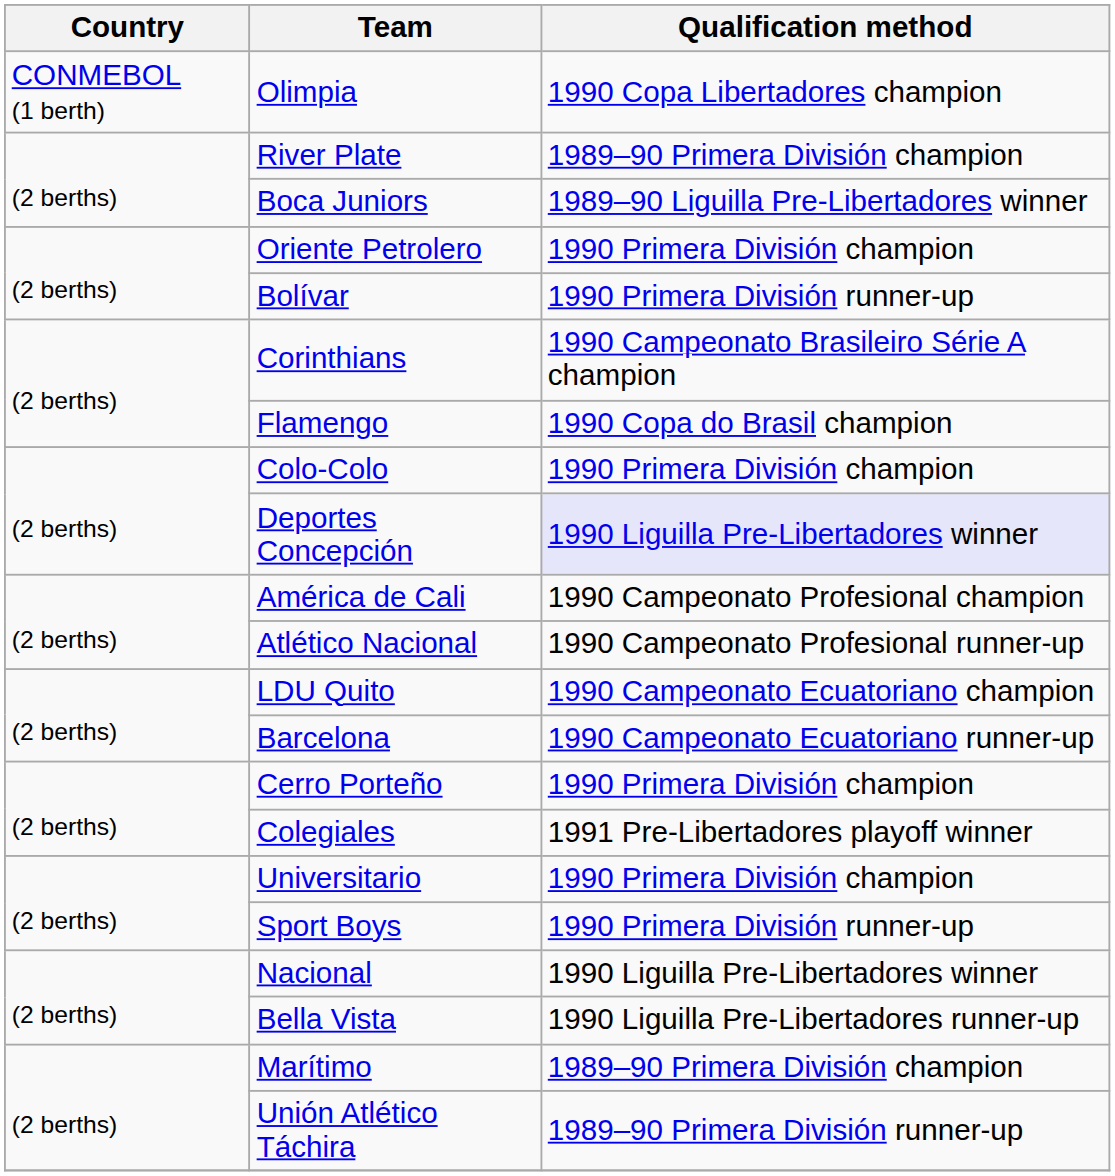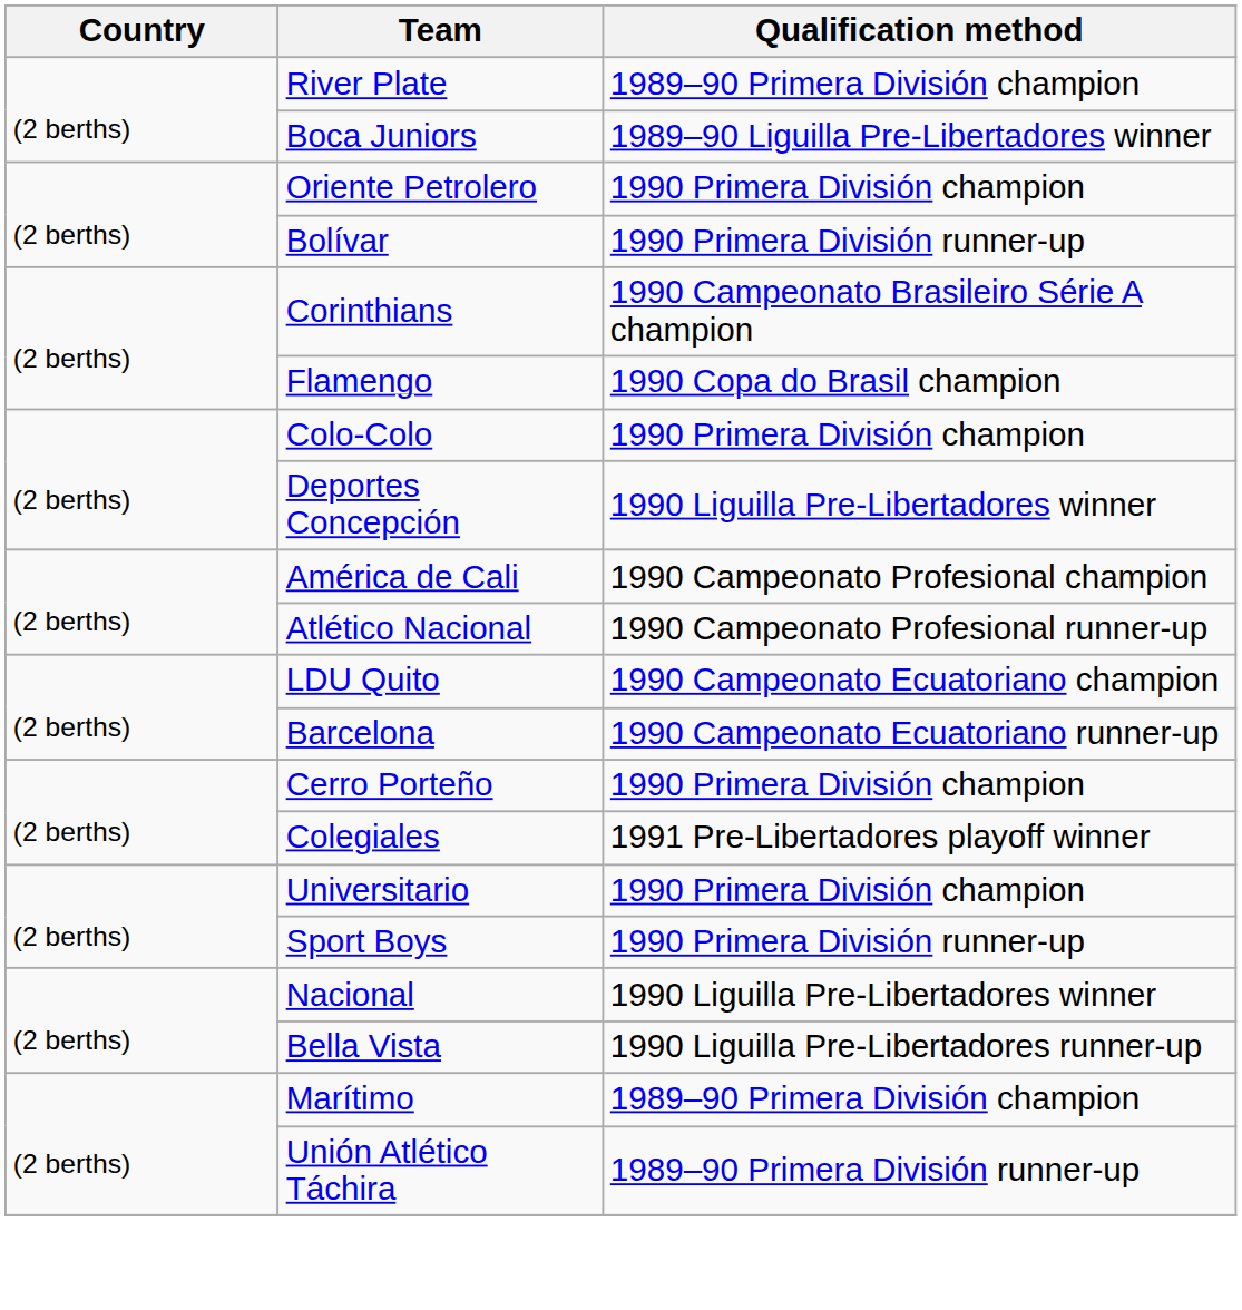 <table class="wikitable">
 <tr>
 <th width=125>Country</th>
 <th width=150>Team</th>
 <th width=300>Qualification method</th>
-</tr>
-<tr>
-<td><a href='#'>CONMEBOL</a><br><small>(1 berth)</small></td>
-<td><a href='#'>Olimpia</a></td>
-<td><a href='#'>1990 Copa Libertadores</a> champion</td>
 </tr>
 <tr>
 <td rowspan="2"><br><small>(2 berths)</small></td>
 <td><a href='#'>River Plate</a></td>
 <td><a href='#'>1989–90 Primera División</a> champion</td>
 </tr>
 <tr>
 <td><a href='#'>Boca Juniors</a></td>
 <td><a href='#'>1989–90 Liguilla Pre-Libertadores</a> winner</td>
 </tr>
 <tr>
 <td rowspan="2"><br><small>(2 berths)</small></td>
 <td><a href='#'>Oriente Petrolero</a></td>
 <td><a href='#'>1990 Primera División</a> champion</td>
 </tr>
 <tr>
 <td><a href='#'>Bolívar</a></td>
 <td><a href='#'>1990 Primera División</a> runner-up</td>
 </tr>
 <tr>
 <td rowspan="2"><br><small>(2 berths)</small></td>
 <td><a href='#'>Corinthians</a></td>
 <td><a href='#'>1990 Campeonato Brasileiro Série A</a> champion</td>
 </tr>
 <tr>
 <td><a href='#'>Flamengo</a></td>
 <td><a href='#'>1990 Copa do Brasil</a> champion</td>
 </tr>
 <tr>
 <td rowspan="2"><br><small>(2 berths)</small></td>
 <td><a href='#'>Colo-Colo</a></td>
 <td><a href='#'>1990 Primera División</a> champion</td>
 </tr>
 <tr>
 <td><a href='#'>Deportes Concepción</a></td>
-<td style="background: lavender;"><a href='#'>1990 Liguilla Pre-Libertadores</a> winner</td>
+<td><a href='#'>1990 Liguilla Pre-Libertadores</a> winner</td>
 </tr>
 <tr>
 <td rowspan="2"><br><small>(2 berths)</small></td>
 <td><a href='#'>América de Cali</a></td>
 <td>1990 Campeonato Profesional champion</td>
 </tr>
 <tr>
 <td><a href='#'>Atlético Nacional</a></td>
 <td>1990 Campeonato Profesional runner-up</td>
 </tr>
 <tr>
 <td rowspan="2"><br><small>(2 berths)</small></td>
 <td><a href='#'>LDU Quito</a></td>
 <td><a href='#'>1990 Campeonato Ecuatoriano</a> champion</td>
 </tr>
 <tr>
 <td><a href='#'>Barcelona</a></td>
 <td><a href='#'>1990 Campeonato Ecuatoriano</a> runner-up</td>
 </tr>
 <tr>
 <td rowspan="2"><br><small>(2 berths)</small></td>
 <td><a href='#'>Cerro Porteño</a></td>
 <td><a href='#'>1990 Primera División</a> champion</td>
 </tr>
 <tr>
 <td><a href='#'>Colegiales</a></td>
 <td>1991 Pre-Libertadores playoff winner</td>
 </tr>
 <tr>
 <td rowspan="2"><br><small>(2 berths)</small></td>
 <td><a href='#'>Universitario</a></td>
 <td><a href='#'>1990 Primera División</a> champion</td>
 </tr>
 <tr>
 <td><a href='#'>Sport Boys</a></td>
 <td><a href='#'>1990 Primera División</a> runner-up</td>
 </tr>
 <tr>
 <td rowspan="2"><br><small>(2 berths)</small></td>
 <td><a href='#'>Nacional</a></td>
 <td>1990 Liguilla Pre-Libertadores winner</td>
 </tr>
 <tr>
 <td><a href='#'>Bella Vista</a></td>
 <td>1990 Liguilla Pre-Libertadores runner-up</td>
 </tr>
 <tr>
 <td rowspan="2"><br><small>(2 berths)</small></td>
 <td><a href='#'>Marítimo</a></td>
 <td><a href='#'>1989–90 Primera División</a> champion</td>
 </tr>
 <tr>
 <td><a href='#'>Unión Atlético Táchira</a></td>
 <td><a href='#'>1989–90 Primera División</a> runner-up</td>
 </tr>
 <tr>
 </tr>
 </table>
